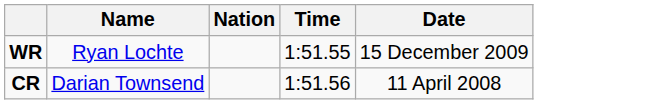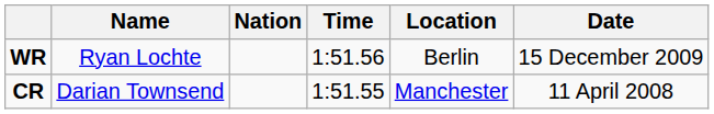 <table class=wikitable style=text-align:center>
 <tr>
 <th></th>
 <th>Name</th>
 <th>Nation</th>
 <th>Time</th>
+<th>Location</th>
 <th>Date</th>
 </tr>
 <tr>
 <td><strong>WR</strong></td>
 <td><a href='#'>Ryan Lochte</a></td>
 <td></td>
-<td align=left>1:51.55</td>
+<td align=left>1:51.56</td>
+<td>Berlin</td>
 <td>15 December 2009</td>
 </tr>
 <tr>
 <td><strong>CR</strong></td>
 <td><a href='#'>Darian Townsend</a></td>
 <td></td>
-<td align=left>1:51.56</td>
+<td align=left>1:51.55</td>
+<td><a href='#'>Manchester</a></td>
 <td>11 April 2008</td>
 </tr>
 </table>
